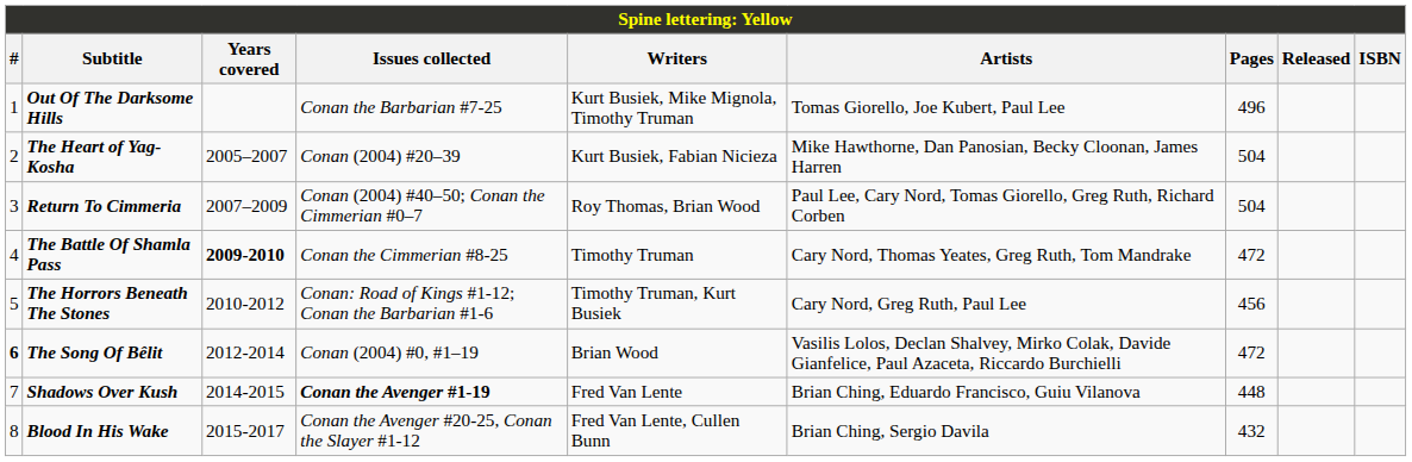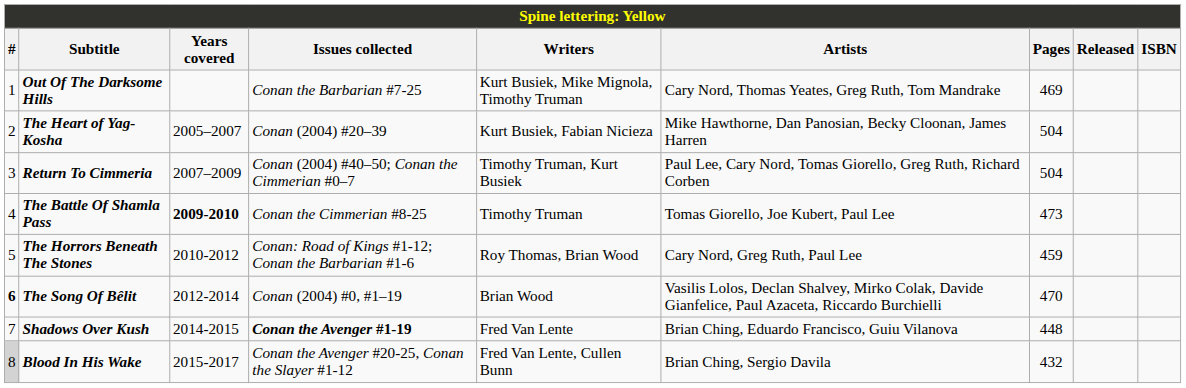 <table class="wikitable sortable" width=98%>
 <tr>
 <th colspan="9" style="background-color: #31312D; color: yellow;">Spine lettering: Yellow</th>
 </tr>
 <tr>
 <th class="unsortable">#</th>
 <th class="unsortable">Subtitle</th>
 <th>Years covered</th>
 <th class="unsortable">Issues collected</th>
 <th class="unsortable">Writers</th>
 <th class="unsortable">Artists</th>
 <th class="unsortable">Pages</th>
 <th>Released</th>
 <th class="unsortable">ISBN</th>
 </tr>
 <tr>
 <td>1</td>
 <td><strong><em>Out Of The Darksome Hills</em></strong></td>
 <td></td>
 <td><em>Conan the Barbarian</em> #7-25</td>
 <td>Kurt Busiek, Mike Mignola, Timothy Truman</td>
-<td>Tomas Giorello, Joe Kubert, Paul Lee</td>
-<td style="text-align: center;">496</td>
+<td>Cary Nord, Thomas Yeates, Greg Ruth, Tom Mandrake</td>
+<td style="text-align: center;">469</td>
 <td></td>
 <td></td>
 </tr>
 <tr>
 <td>2</td>
 <td><strong><em>The Heart of Yag-Kosha</em></strong></td>
 <td>2005–2007</td>
 <td><em>Conan</em> (2004) #20–39</td>
 <td>Kurt Busiek, Fabian Nicieza</td>
 <td>Mike Hawthorne, Dan Panosian, Becky Cloonan, James Harren</td>
 <td style="text-align: center;">504</td>
 <td></td>
 <td></td>
 </tr>
 <tr>
 <td>3</td>
 <td><strong><em>Return To Cimmeria</em></strong></td>
 <td>2007–2009</td>
 <td><em>Conan</em> (2004) #40–50; <em>Conan the Cimmerian</em> #0–7</td>
-<td>Roy Thomas, Brian Wood</td>
+<td>Timothy Truman, Kurt Busiek</td>
 <td>Paul Lee, Cary Nord, Tomas Giorello, Greg Ruth, Richard Corben</td>
 <td style="text-align: center;">504</td>
 <td></td>
 <td></td>
 </tr>
 <tr>
 <td>4</td>
 <td><strong><em>The Battle Of Shamla Pass</em></strong></td>
 <td><strong>2009-2010</strong></td>
 <td><em>Conan the Cimmerian</em> #8-25</td>
 <td>Timothy Truman</td>
-<td>Cary Nord, Thomas Yeates, Greg Ruth, Tom Mandrake</td>
-<td style="text-align: center;">472</td>
+<td>Tomas Giorello, Joe Kubert, Paul Lee</td>
+<td style="text-align: center;">473</td>
 <td></td>
 <td></td>
 </tr>
 <tr>
 <td>5</td>
 <td><strong><em>The Horrors Beneath The Stones</em></strong></td>
 <td>2010-2012</td>
 <td><em>Conan: Road of Kings</em> #1-12; <em>Conan the Barbarian</em> #1-6</td>
-<td>Timothy Truman, Kurt Busiek</td>
+<td>Roy Thomas, Brian Wood</td>
 <td>Cary Nord, Greg Ruth, Paul Lee</td>
-<td style="text-align: center;">456</td>
+<td style="text-align: center;">459</td>
 <td></td>
 <td></td>
 </tr>
 <tr>
 <td><strong>6</strong></td>
 <td><strong><em>The Song Of Bêlit</em></strong></td>
 <td>2012-2014</td>
 <td><em>Conan</em> (2004) #0, #1–19</td>
 <td>Brian Wood</td>
 <td>Vasilis Lolos, Declan Shalvey, Mirko Colak, Davide Gianfelice, Paul Azaceta, Riccardo Burchielli</td>
-<td style="text-align: center;">472</td>
+<td style="text-align: center;">470</td>
 <td></td>
 <td></td>
 </tr>
 <tr>
 <td>7</td>
 <td><strong><em>Shadows Over Kush</em></strong></td>
 <td>2014-2015</td>
 <td><strong><em>Conan the Avenger</em> #1-19</strong></td>
 <td>Fred Van Lente</td>
 <td>Brian Ching, Eduardo Francisco, Guiu Vilanova</td>
 <td style="text-align: center;">448</td>
 <td></td>
 <td></td>
 </tr>
 <tr>
-<td>8</td>
+<td style="background: lightgrey;">8</td>
 <td><strong><em>Blood In His Wake</em></strong></td>
 <td>2015-2017</td>
 <td><em>Conan the Avenger</em> #20-25,  <em>Conan the Slayer</em> #1-12</td>
 <td>Fred Van Lente, Cullen Bunn</td>
 <td>Brian Ching, Sergio Davila</td>
 <td style="text-align: center;">432</td>
 <td></td>
 <td></td>
 </tr>
 </table>
